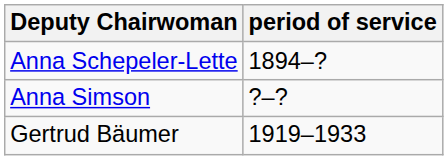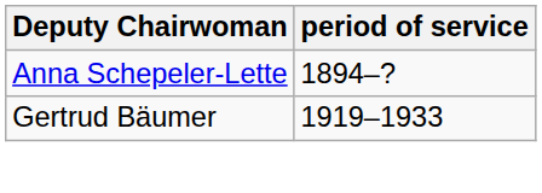 <table class="wikitable">
 <tr>
 <th>Deputy Chairwoman</th>
 <th>period of service</th>
 </tr>
 <tr>
 <td><a href='#'>Anna Schepeler-Lette</a></td>
 <td>1894–?</td>
 </tr>
 <tr>
-<td><a href='#'>Anna Simson</a></td>
-<td>?–?</td>
-</tr>
-<tr>
 <td>Gertrud Bäumer</td>
 <td>1919–1933</td>
 </tr>
 </table>
